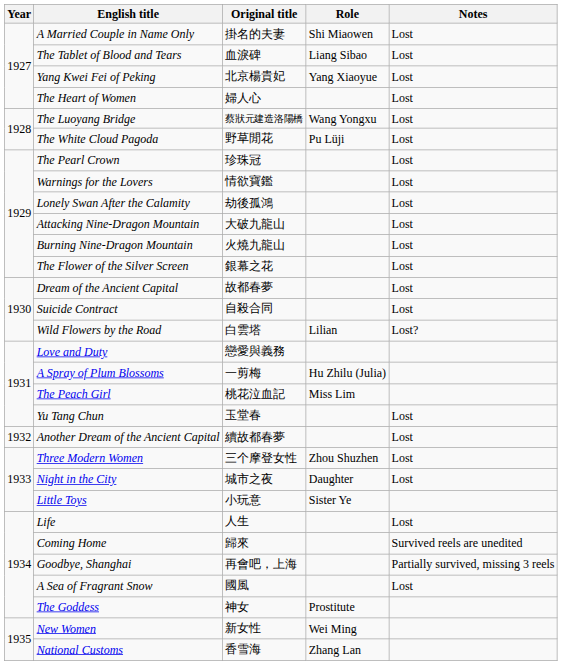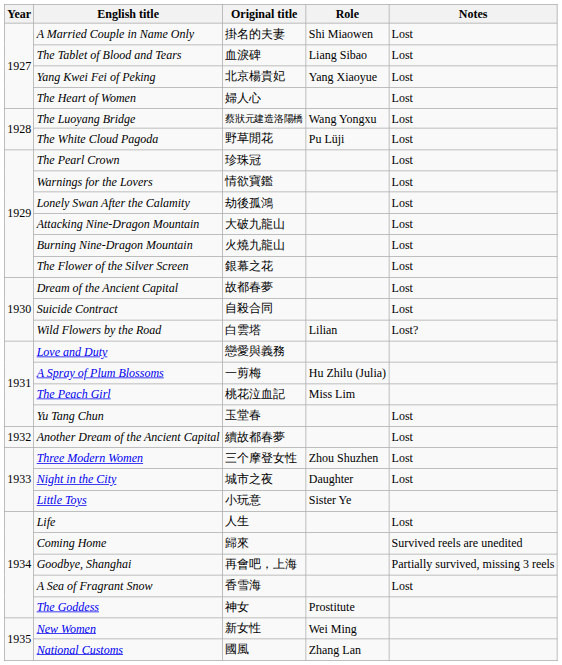 <table class="wikitable sortable">
 <tr>
 <th>Year</th>
 <th>English title</th>
 <th>Original title</th>
 <th>Role</th>
 <th class="unsortable">Notes</th>
 </tr>
 <tr>
 <td rowspan=4>1927</td>
 <td><em>A Married Couple in Name Only</em></td>
 <td>掛名的夫妻</td>
 <td>Shi Miaowen</td>
 <td>Lost</td>
 </tr>
 <tr>
 <td><em>The Tablet of Blood and Tears</em></td>
 <td>血淚碑</td>
 <td>Liang Sibao</td>
 <td>Lost</td>
 </tr>
 <tr>
 <td><em>Yang Kwei Fei of Peking</em></td>
 <td>北京楊貴妃</td>
 <td>Yang Xiaoyue</td>
 <td>Lost</td>
 </tr>
 <tr>
 <td><em>The Heart of Women</em></td>
 <td>婦人心</td>
 <td></td>
 <td>Lost</td>
 </tr>
 <tr>
 <td rowspan=2>1928</td>
 <td><em>The Luoyang Bridge</em></td>
 <td><small>蔡狀元建造洛陽橋</small></td>
 <td>Wang Yongxu</td>
 <td>Lost</td>
 </tr>
 <tr>
 <td><em>The White Cloud Pagoda</em></td>
 <td>野草閒花</td>
 <td>Pu Lüji</td>
 <td>Lost</td>
 </tr>
 <tr>
 <td rowspan=6>1929</td>
 <td><em>The Pearl Crown</em></td>
 <td>珍珠冠</td>
 <td></td>
 <td>Lost</td>
 </tr>
 <tr>
 <td><em>Warnings for the Lovers</em></td>
 <td>情欲寶鑑</td>
 <td></td>
 <td>Lost</td>
 </tr>
 <tr>
 <td><em>Lonely Swan After the Calamity</em></td>
 <td>劫後孤鴻</td>
 <td></td>
 <td>Lost</td>
 </tr>
 <tr>
 <td><em>Attacking Nine-Dragon Mountain</em></td>
 <td>大破九龍山</td>
 <td></td>
 <td>Lost</td>
 </tr>
 <tr>
 <td><em>Burning Nine-Dragon Mountain</em></td>
 <td>火燒九龍山</td>
 <td></td>
 <td>Lost</td>
 </tr>
 <tr>
 <td><em>The Flower of the Silver Screen</em></td>
 <td>銀幕之花</td>
 <td></td>
 <td>Lost</td>
 </tr>
 <tr>
 <td rowspan=3>1930</td>
 <td><em>Dream of the Ancient Capital</em></td>
 <td>故都春夢</td>
 <td></td>
 <td>Lost</td>
 </tr>
 <tr>
 <td><em>Suicide Contract</em></td>
 <td>自殺合同</td>
 <td></td>
 <td>Lost</td>
 </tr>
 <tr>
 <td><em>Wild Flowers by the Road</em></td>
 <td>白雲塔</td>
 <td>Lilian</td>
 <td>Lost?</td>
 </tr>
 <tr>
 <td rowspan=4>1931</td>
 <td><em><a href='#'>Love and Duty</a></em></td>
 <td>戀愛與義務</td>
 <td></td>
 <td></td>
 </tr>
 <tr>
 <td><em><a href='#'>A Spray of Plum Blossoms</a></em></td>
 <td>一剪梅</td>
 <td>Hu Zhilu (Julia)</td>
 <td></td>
 </tr>
 <tr>
 <td><em><a href='#'>The Peach Girl</a></em></td>
 <td>桃花泣血記</td>
 <td>Miss Lim</td>
 <td></td>
 </tr>
 <tr>
 <td><em>Yu Tang Chun</em></td>
 <td>玉堂春</td>
 <td></td>
 <td>Lost</td>
 </tr>
 <tr>
 <td>1932</td>
 <td><em>Another Dream of the Ancient Capital</em></td>
 <td>續故都春夢</td>
 <td></td>
 <td>Lost</td>
 </tr>
 <tr>
 <td rowspan=3>1933</td>
 <td><em><a href='#'>Three Modern Women</a></em></td>
 <td>三个摩登女性</td>
 <td>Zhou Shuzhen</td>
 <td>Lost</td>
 </tr>
 <tr>
 <td><em><a href='#'>Night in the City</a></em></td>
 <td>城市之夜</td>
 <td>Daughter</td>
 <td>Lost</td>
 </tr>
 <tr>
 <td><em><a href='#'>Little Toys</a></em></td>
 <td>小玩意</td>
 <td>Sister Ye</td>
 <td></td>
 </tr>
 <tr>
 <td rowspan=5>1934</td>
 <td><em>Life</em></td>
 <td>人生</td>
 <td></td>
 <td>Lost</td>
 </tr>
 <tr>
 <td><em>Coming Home</em></td>
 <td>歸來</td>
 <td></td>
 <td>Survived reels are unedited</td>
 </tr>
 <tr>
 <td><em>Goodbye, Shanghai</em></td>
 <td>再會吧，上海</td>
 <td></td>
 <td>Partially survived, missing 3 reels</td>
 </tr>
 <tr>
 <td><em>A Sea of Fragrant Snow</em></td>
-<td>國風</td>
+<td>香雪海</td>
 <td></td>
 <td>Lost</td>
 </tr>
 <tr>
 <td><em><a href='#'>The Goddess</a></em></td>
 <td>神女</td>
 <td>Prostitute</td>
 <td></td>
 </tr>
 <tr>
 <td rowspan=2>1935</td>
 <td><em><a href='#'>New Women</a></em></td>
 <td>新女性</td>
 <td>Wei Ming</td>
 <td></td>
 </tr>
 <tr>
 <td><em><a href='#'>National Customs</a></em></td>
-<td>香雪海</td>
+<td>國風</td>
 <td>Zhang Lan</td>
 <td></td>
 </tr>
 </table>
